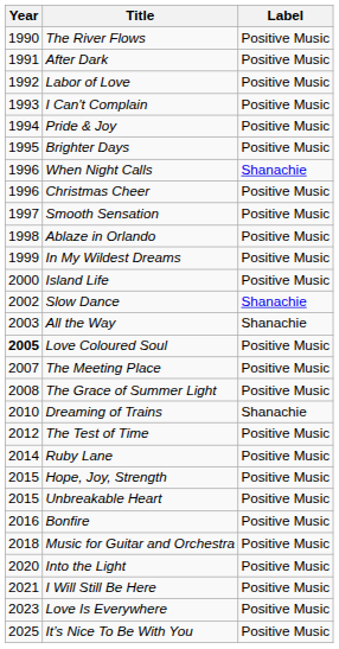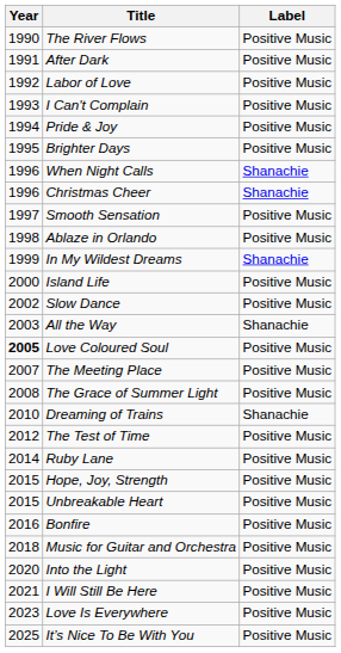 <table class="wikitable">
 <tr>
 <th>Year</th>
 <th>Title</th>
 <th>Label</th>
 </tr>
 <tr>
 <td>1990</td>
 <td><em>The River Flows</em></td>
 <td>Positive Music</td>
 </tr>
 <tr>
 <td>1991</td>
 <td><em>After Dark</em></td>
 <td>Positive Music</td>
 </tr>
 <tr>
 <td>1992</td>
 <td><em>Labor of Love</em></td>
 <td>Positive Music</td>
 </tr>
 <tr>
 <td>1993</td>
 <td><em>I Can't Complain</em></td>
 <td>Positive Music</td>
 </tr>
 <tr>
 <td>1994</td>
 <td><em>Pride & Joy</em></td>
 <td>Positive Music</td>
 </tr>
 <tr>
 <td>1995</td>
 <td><em>Brighter Days</em></td>
 <td>Positive Music</td>
 </tr>
 <tr>
 <td>1996</td>
 <td><em>When Night Calls</em></td>
 <td><a href='#'>Shanachie</a></td>
 </tr>
 <tr>
 <td>1996</td>
 <td><em>Christmas Cheer</em></td>
-<td>Positive Music</td>
+<td><a href='#'>Shanachie</a></td>
 </tr>
 <tr>
 <td>1997</td>
 <td><em>Smooth Sensation</em></td>
 <td>Positive Music</td>
 </tr>
 <tr>
 <td>1998</td>
 <td><em>Ablaze in Orlando</em></td>
 <td>Positive Music</td>
 </tr>
 <tr>
 <td>1999</td>
 <td><em>In My Wildest Dreams</em></td>
-<td>Positive Music</td>
+<td><a href='#'>Shanachie</a></td>
 </tr>
 <tr>
 <td>2000</td>
 <td><em>Island Life</em></td>
 <td>Positive Music</td>
 </tr>
 <tr>
 <td>2002</td>
 <td><em>Slow Dance</em></td>
-<td><a href='#'>Shanachie</a></td>
+<td>Positive Music</td>
 </tr>
 <tr>
 <td>2003</td>
 <td><em>All the Way</em></td>
 <td>Shanachie</td>
 </tr>
 <tr>
 <td><strong>2005</strong></td>
 <td><em>Love Coloured Soul</em></td>
 <td>Positive Music</td>
 </tr>
 <tr>
 <td>2007</td>
 <td><em>The Meeting Place</em></td>
 <td>Positive Music</td>
 </tr>
 <tr>
 <td>2008</td>
 <td><em>The Grace of Summer Light</em></td>
 <td>Positive Music</td>
 </tr>
 <tr>
 <td>2010</td>
 <td><em>Dreaming of Trains</em></td>
 <td>Shanachie</td>
 </tr>
 <tr>
 <td>2012</td>
 <td><em>The Test of Time</em></td>
 <td>Positive Music</td>
 </tr>
 <tr>
 <td>2014</td>
 <td><em>Ruby Lane</em></td>
 <td>Positive Music</td>
 </tr>
 <tr>
 <td>2015</td>
 <td><em>Hope, Joy, Strength</em></td>
 <td>Positive Music</td>
 </tr>
 <tr>
 <td>2015</td>
 <td><em>Unbreakable Heart</em></td>
 <td>Positive Music</td>
 </tr>
 <tr>
 <td>2016</td>
 <td><em>Bonfire</em></td>
 <td>Positive Music</td>
 </tr>
 <tr>
 <td>2018</td>
 <td><em>Music for Guitar and Orchestra</em></td>
 <td>Positive Music</td>
 </tr>
 <tr>
 <td>2020</td>
 <td><em>Into the Light</em></td>
 <td>Positive Music</td>
 </tr>
 <tr>
 <td>2021</td>
 <td><em>I Will Still Be Here</em></td>
 <td>Positive Music</td>
 </tr>
 <tr>
 <td>2023</td>
 <td><em>Love Is Everywhere</em></td>
 <td>Positive Music</td>
 </tr>
 <tr>
 <td>2025</td>
 <td><em>It’s Nice To Be With You</em></td>
 <td>Positive Music</td>
 </tr>
 </table>
